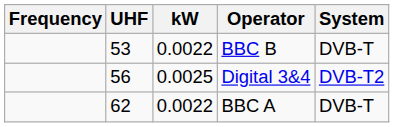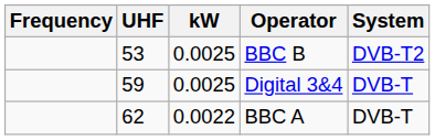 <table class="wikitable sortable">
 <tr>
 <th>Frequency</th>
 <th>UHF</th>
 <th>kW</th>
 <th>Operator</th>
 <th>System</th>
 </tr>
 <tr>
 <td></td>
 <td>53</td>
-<td>0.0022</td>
+<td>0.0025</td>
 <td><a href='#'>BBC</a> B</td>
-<td>DVB-T</td>
+<td><a href='#'>DVB-T2</a></td>
 </tr>
 <tr>
 <td></td>
-<td>56</td>
+<td>59</td>
 <td>0.0025</td>
 <td><a href='#'>Digital 3&4</a></td>
-<td><a href='#'>DVB-T2</a></td>
+<td><a href='#'>DVB-T</a></td>
 </tr>
 <tr>
 <td></td>
 <td>62</td>
 <td>0.0022</td>
 <td>BBC A</td>
 <td>DVB-T</td>
 </tr>
 </table>
